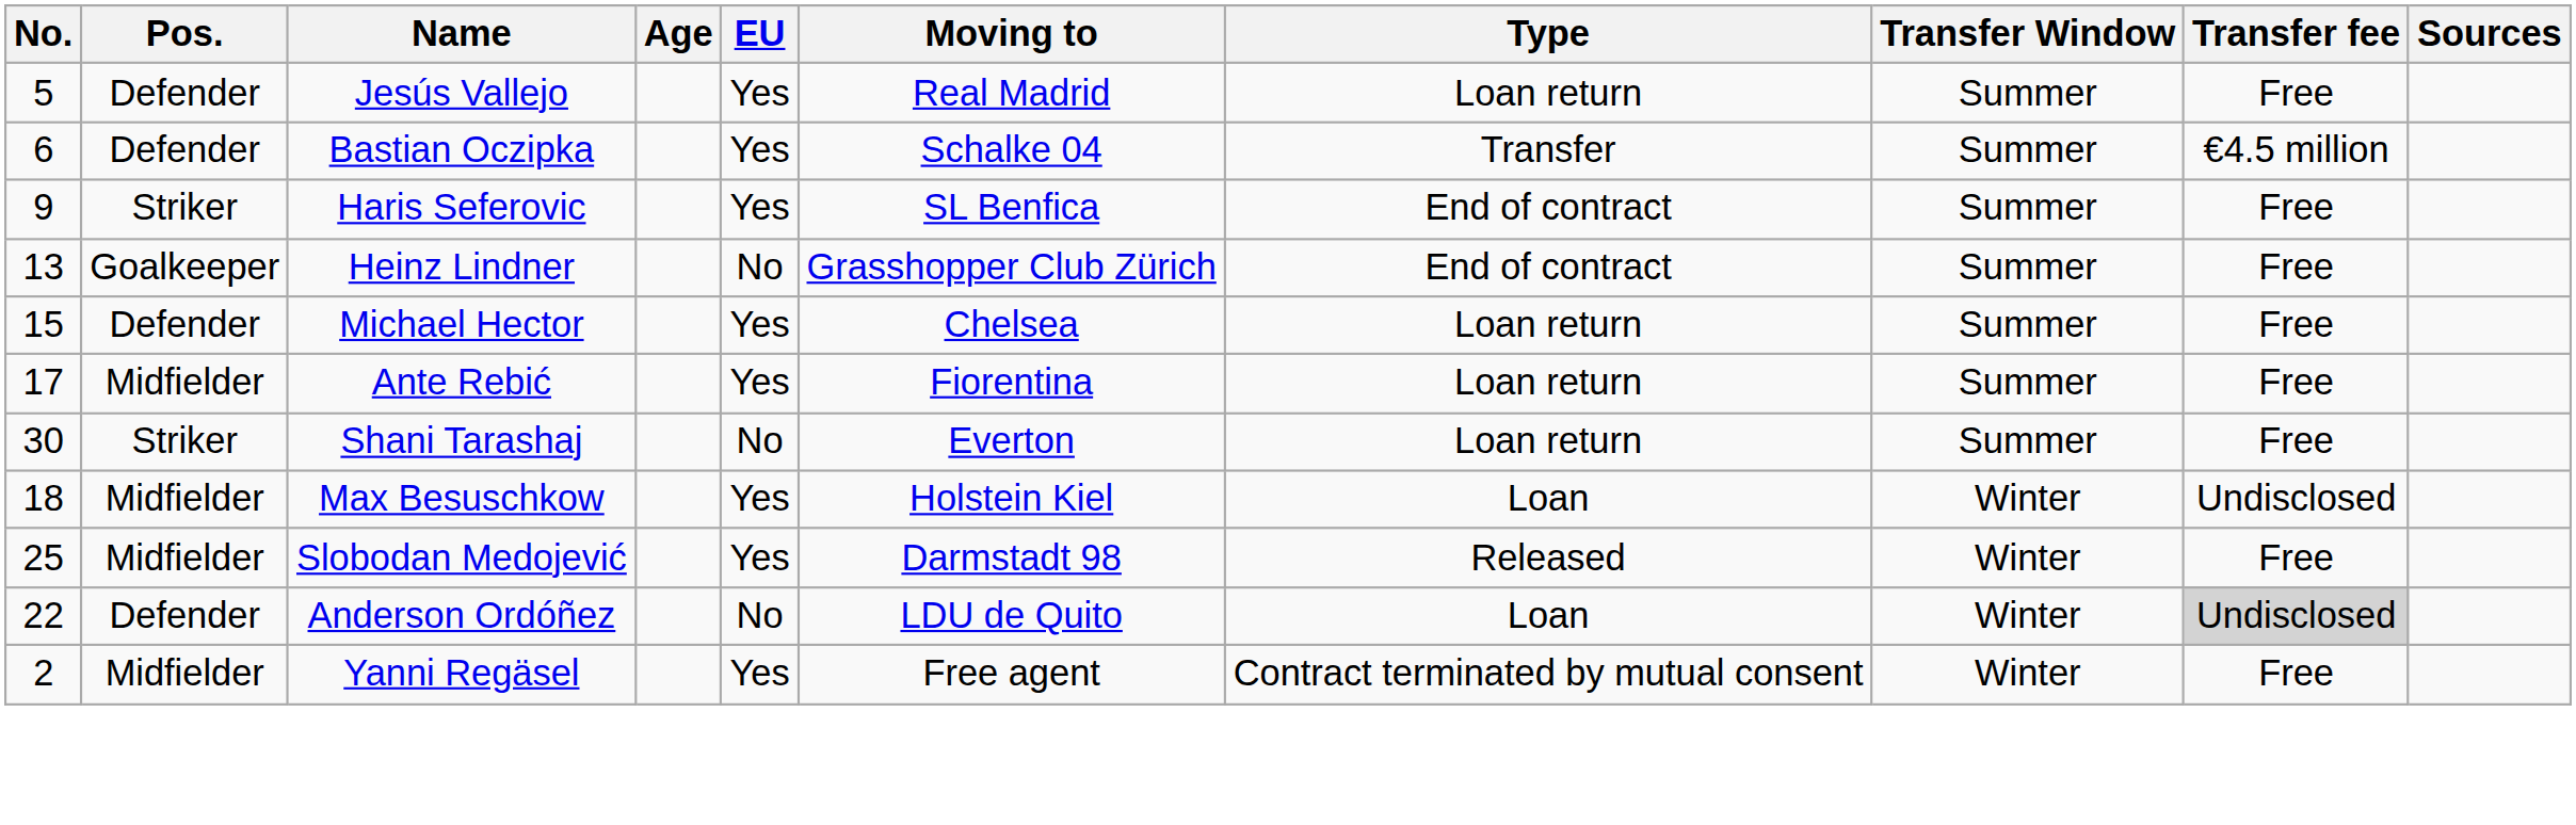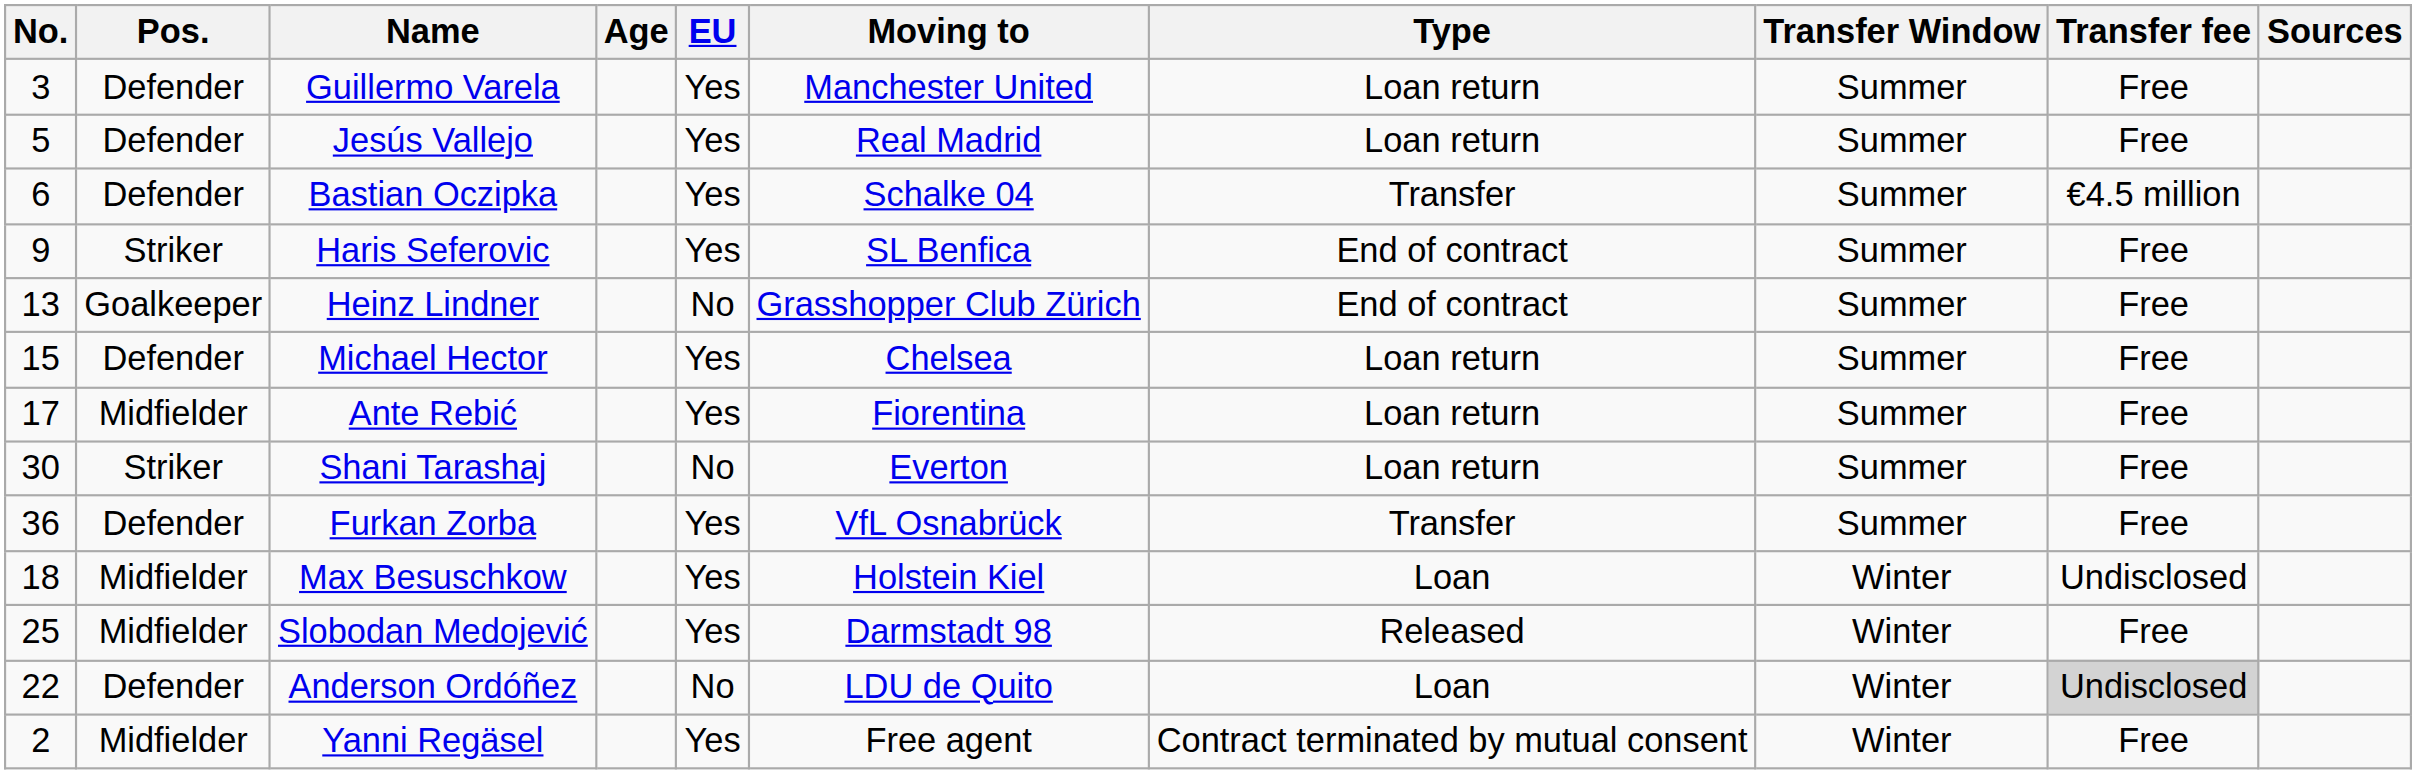 <table class="wikitable" style="text-align: center">
 <tr>
 <th>No.</th>
 <th>Pos.</th>
 <th>Name</th>
 <th>Age</th>
 <th><a href='#'>EU</a></th>
 <th>Moving to</th>
 <th>Type</th>
 <th>Transfer Window</th>
 <th>Transfer fee</th>
 <th>Sources</th>
+</tr>
+<tr>
+<td>3</td>
+<td>Defender</td>
+<td><a href='#'>Guillermo Varela</a></td>
+<td></td>
+<td>Yes</td>
+<td><a href='#'>Manchester United</a></td>
+<td>Loan return</td>
+<td>Summer</td>
+<td>Free</td>
+<td></td>
 </tr>
 <tr>
 <td>5</td>
 <td>Defender</td>
 <td><a href='#'>Jesús Vallejo</a></td>
 <td></td>
 <td>Yes</td>
 <td><a href='#'>Real Madrid</a></td>
 <td>Loan return</td>
 <td>Summer</td>
 <td>Free</td>
 <td></td>
 </tr>
 <tr>
 <td>6</td>
 <td>Defender</td>
 <td><a href='#'>Bastian Oczipka</a></td>
 <td></td>
 <td>Yes</td>
 <td><a href='#'>Schalke 04</a></td>
 <td>Transfer</td>
 <td>Summer</td>
 <td>€4.5 million</td>
 <td></td>
 </tr>
 <tr>
 <td>9</td>
 <td>Striker</td>
 <td><a href='#'>Haris Seferovic</a></td>
 <td></td>
 <td>Yes</td>
 <td><a href='#'>SL Benfica</a></td>
 <td>End of contract</td>
 <td>Summer</td>
 <td>Free</td>
 <td></td>
 </tr>
 <tr>
 <td>13</td>
 <td>Goalkeeper</td>
 <td><a href='#'>Heinz Lindner</a></td>
 <td></td>
 <td>No</td>
 <td><a href='#'>Grasshopper Club Zürich</a></td>
 <td>End of contract</td>
 <td>Summer</td>
 <td>Free</td>
 <td></td>
 </tr>
 <tr>
 <td>15</td>
 <td>Defender</td>
 <td><a href='#'>Michael Hector</a></td>
 <td></td>
 <td>Yes</td>
 <td><a href='#'>Chelsea</a></td>
 <td>Loan return</td>
 <td>Summer</td>
 <td>Free</td>
 <td></td>
 </tr>
 <tr>
 <td>17</td>
 <td>Midfielder</td>
 <td><a href='#'>Ante Rebić</a></td>
 <td></td>
 <td>Yes</td>
 <td><a href='#'>Fiorentina</a></td>
 <td>Loan return</td>
 <td>Summer</td>
 <td>Free</td>
 <td></td>
 </tr>
 <tr>
 <td>30</td>
 <td>Striker</td>
 <td><a href='#'>Shani Tarashaj</a></td>
 <td></td>
 <td>No</td>
 <td><a href='#'>Everton</a></td>
 <td>Loan return</td>
 <td>Summer</td>
 <td>Free</td>
 <td></td>
 </tr>
 <tr>
+<td>36</td>
+<td>Defender</td>
+<td><a href='#'>Furkan Zorba</a></td>
+<td></td>
+<td>Yes</td>
+<td><a href='#'>VfL Osnabrück</a></td>
+<td>Transfer</td>
+<td>Summer</td>
+<td>Free</td>
+<td></td>
+</tr>
+<tr>
 <td>18</td>
 <td>Midfielder</td>
 <td><a href='#'>Max Besuschkow</a></td>
 <td></td>
 <td>Yes</td>
 <td><a href='#'>Holstein Kiel</a></td>
 <td>Loan</td>
 <td>Winter</td>
 <td>Undisclosed</td>
 <td></td>
 </tr>
 <tr>
 <td>25</td>
 <td>Midfielder</td>
 <td><a href='#'>Slobodan Medojević</a></td>
 <td></td>
 <td>Yes</td>
 <td><a href='#'>Darmstadt 98</a></td>
 <td>Released</td>
 <td>Winter</td>
 <td>Free</td>
 <td></td>
 </tr>
 <tr>
 <td>22</td>
 <td>Defender</td>
 <td><a href='#'>Anderson Ordóñez</a></td>
 <td></td>
 <td>No</td>
 <td><a href='#'>LDU de Quito</a></td>
 <td>Loan</td>
 <td>Winter</td>
 <td style="background: lightgrey;">Undisclosed</td>
 <td></td>
 </tr>
 <tr>
 <td>2</td>
 <td>Midfielder</td>
 <td><a href='#'>Yanni Regäsel</a></td>
 <td></td>
 <td>Yes</td>
 <td>Free agent</td>
 <td>Contract terminated by mutual consent</td>
 <td>Winter</td>
 <td>Free</td>
 <td></td>
 </tr>
 </table>
